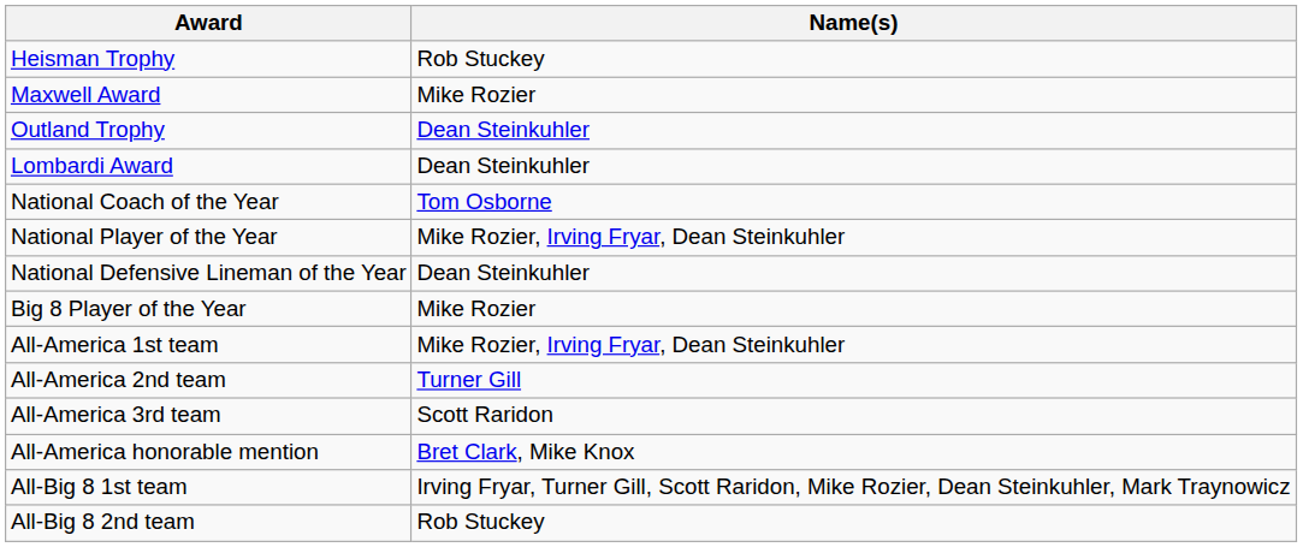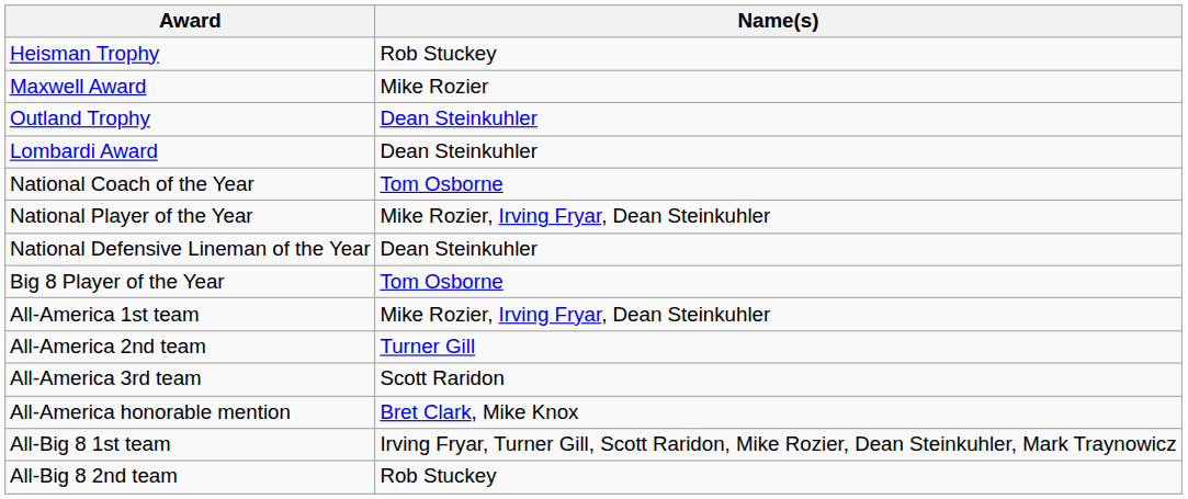 <table class="wikitable">
 <tr>
 <th>Award</th>
 <th>Name(s)</th>
 </tr>
 <tr>
 <td><a href='#'>Heisman Trophy</a></td>
 <td>Rob Stuckey</td>
 </tr>
 <tr>
 <td><a href='#'>Maxwell Award</a></td>
 <td>Mike Rozier</td>
 </tr>
 <tr>
 <td><a href='#'>Outland Trophy</a></td>
 <td><a href='#'>Dean Steinkuhler</a></td>
 </tr>
 <tr>
 <td><a href='#'>Lombardi Award</a></td>
 <td>Dean Steinkuhler</td>
 </tr>
 <tr>
 <td>National Coach of the Year</td>
 <td><a href='#'>Tom Osborne</a></td>
 </tr>
 <tr>
 <td>National Player of the Year</td>
 <td>Mike Rozier, <a href='#'>Irving Fryar</a>, Dean Steinkuhler</td>
 </tr>
 <tr>
 <td>National Defensive Lineman of the Year</td>
 <td>Dean Steinkuhler</td>
 </tr>
 <tr>
 <td>Big 8 Player of the Year</td>
-<td>Mike Rozier</td>
+<td><a href='#'>Tom Osborne</a></td>
 </tr>
 <tr>
 <td>All-America 1st team</td>
 <td>Mike Rozier, <a href='#'>Irving Fryar</a>, Dean Steinkuhler</td>
 </tr>
 <tr>
 <td>All-America 2nd team</td>
 <td><a href='#'>Turner Gill</a></td>
 </tr>
 <tr>
 <td>All-America 3rd team</td>
 <td>Scott Raridon</td>
 </tr>
 <tr>
 <td>All-America honorable mention</td>
 <td><a href='#'>Bret Clark</a>, Mike Knox</td>
 </tr>
 <tr>
 <td>All-Big 8 1st team</td>
 <td>Irving Fryar, Turner Gill, Scott Raridon, Mike Rozier, Dean Steinkuhler, Mark Traynowicz</td>
 </tr>
 <tr>
 <td>All-Big 8 2nd team</td>
 <td>Rob Stuckey</td>
 </tr>
 </table>
